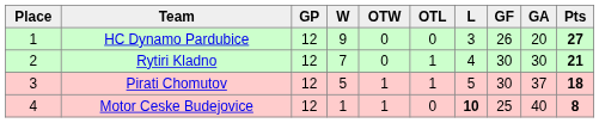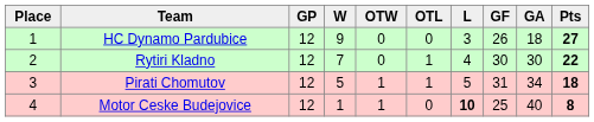 <table cellpadding="3" cellspacing="0" border="1" style="font-size: 95%; text-align: center; border: gray solid 1px; border-collapse: collapse;" width="50%">
 <tr bgcolor=#efefef>
 <th width="20">Place</th>
 <th width="185">Team</th>
 <th width="20">GP</th>
 <th width="20">W</th>
 <th width="20">OTW</th>
 <th width="20">OTL</th>
 <th width="20">L</th>
 <th width="20">GF</th>
 <th width="20">GA</th>
 <th width="20">Pts</th>
 </tr>
 <tr align=center bgcolor=ccffcc>
 <td>1</td>
 <td><a href='#'>HC Dynamo Pardubice</a></td>
 <td>12</td>
 <td>9</td>
 <td>0</td>
 <td>0</td>
 <td>3</td>
 <td>26</td>
-<td>20</td>
+<td>18</td>
 <td><strong>27</strong></td>
 </tr>
 <tr align=center bgcolor=ccffcc>
 <td>2</td>
 <td><a href='#'>Rytiri Kladno</a></td>
 <td>12</td>
 <td>7</td>
 <td>0</td>
 <td>1</td>
 <td>4</td>
 <td>30</td>
 <td>30</td>
-<td><strong>21</strong></td>
+<td><strong>22</strong></td>
 </tr>
 <tr align=center bgcolor=ffcccc>
 <td>3</td>
 <td><a href='#'>Pirati Chomutov</a></td>
 <td>12</td>
 <td>5</td>
 <td>1</td>
 <td>1</td>
 <td>5</td>
-<td>30</td>
-<td>37</td>
+<td>31</td>
+<td>34</td>
 <td><strong>18</strong></td>
 </tr>
 <tr align=center bgcolor=ffcccc>
 <td>4</td>
 <td><a href='#'>Motor Ceske Budejovice</a></td>
 <td>12</td>
 <td>1</td>
 <td>1</td>
 <td>0</td>
 <td><strong>10</strong></td>
 <td>25</td>
 <td>40</td>
 <td><strong>8</strong></td>
 </tr>
 </table>
